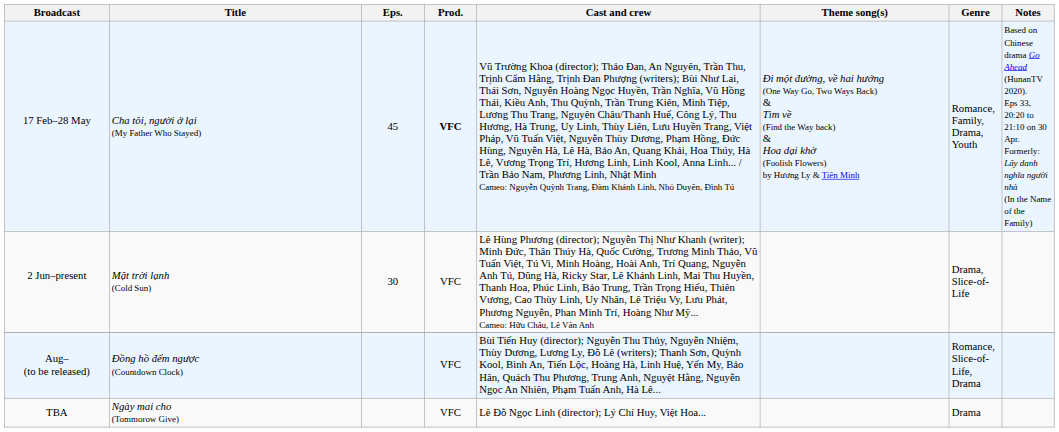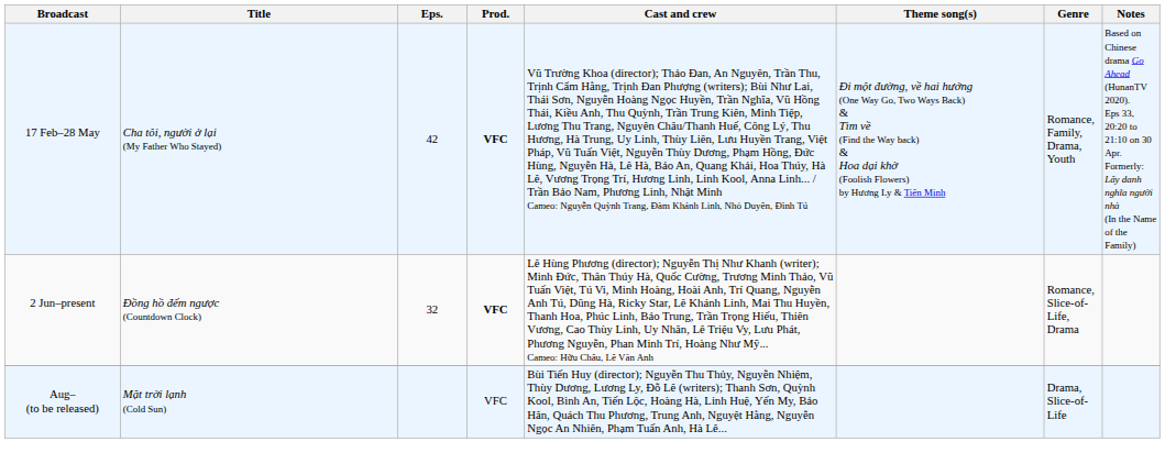 <table class="wikitable sortable">
 <tr>
 <th style="width:10%;">Broadcast</th>
 <th style="width:24%;">Title</th>
 <th style="width:6%;">Eps.</th>
 <th style="width:5%;">Prod.</th>
 <th style="width:27%;">Cast and crew</th>
 <th style="width:18%;">Theme song(s)</th>
 <th style="width:5%;">Genre</th>
 <th style="width:5%;">Notes</th>
 </tr>
 <tr ---- bgcolor="#ebf5ff"|>
 <td style="text-align:center;">17 Feb–28 May<br><br></td>
 <td><em>Cha tôi, người ở lại</em><br><small>(My Father Who Stayed)</small></td>
-<td style="text-align:center;">45</td>
+<td style="text-align:center;">42</td>
 <td style="text-align:center;"><strong>VFC</strong></td>
 <td>Vũ Trường Khoa (director); Thảo Đan, An Nguyên, Trần Thu, Trịnh Cẩm Hằng, Trịnh Đan Phượng (writers); Bùi Như Lai, Thái Sơn, Nguyễn Hoàng Ngọc Huyền, Trần Nghĩa, Vũ Hồng Thái, Kiều Anh, Thu Quỳnh, Trần Trung Kiên, Minh Tiệp, Lương Thu Trang, Nguyên Châu/Thanh Huế, Công Lý, Thu Hương, Hà Trung, Uy Linh, Thùy Liên, Lưu Huyền Trang, Việt Pháp, Vũ Tuấn Việt, Nguyễn Thùy Dương, Phạm Hồng, Đức Hùng, Nguyễn Hà, Lê Hà, Bảo An, Quang Khải, Hoa Thúy, Hà Lê, Vương Trọng Trí, Hương Linh, Linh Kool, Anna Linh... / Trần Bảo Nam, Phương Linh, Nhật Minh<br><small>Cameo: Nguyễn Quỳnh Trang, Đàm Khánh Linh, Nhỏ Duyên, Đình Tú</small></td>
 <td><em>Đi một đường, về hai hướng</em><br><small>(One Way Go, Two Ways Back)</small><br>&<br><em>Tìm về</em><br><small>(Find the Way back)</small><br>&<br><em>Hoa dại khờ</em><br><small>(Foolish Flowers)<br>by Hương Ly & <a href='#'>Tiến Minh</a></small></td>
 <td>Romance, Family, Drama, Youth</td>
 <td><small>Based on Chinese drama <em><a href='#'>Go Ahead</a></em> (HunanTV 2020).</small><br><small>Eps 33, 20:20 to 21:10 on 30 Apr.</small><br><small>Formerly: <em>Lấy danh nghĩa người nhà</em><br>(In the Name of the Family)</small></td>
 </tr>
 <tr>
 <td style="text-align:center;">2 Jun–present<br><br></td>
-<td><em>Mặt trời lạnh</em><br><small>(Cold Sun)</small></td>
-<td style="text-align:center;">30</td>
-<td style="text-align:center;">VFC</td>
+<td><em>Đồng hồ đếm ngược</em><br><small>(Countdown Clock)</small></td>
+<td style="text-align:center;">32</td>
+<td style="text-align:center;"><strong>VFC</strong></td>
 <td>Lê Hùng Phương (director); Nguyễn Thị Như Khanh (writer); Minh Đức, Thân Thúy Hà, Quốc Cường, Trương Minh Thảo, Vũ Tuấn Việt, Tú Vi, Minh Hoàng, Hoài Anh, Trí Quang, Nguyễn Anh Tú, Dũng Hà, Ricky Star, Lê Khánh Linh, Mai Thu Huyền, Thanh Hoa, Phúc Linh, Bảo Trung, Trần Trọng Hiếu, Thiên Vương, Cao Thùy Linh, Uy Nhân, Lê Triệu Vy, Lưu Phát, Phương Nguyễn, Phan Minh Trí, Hoàng Như Mỹ...<br><small>Cameo: Hữu Châu, Lê Văn Anh</small></td>
 <td></td>
-<td>Drama, Slice-of-Life</td>
+<td>Romance, Slice-of-Life, Drama</td>
 <td></td>
 </tr>
 <tr>
 </tr>
 <tr ---- bgcolor="#ebf5ff"|>
 <td style="text-align:center;">Aug–<br>(to be released)</td>
-<td><em>Đồng hồ đếm ngược</em><br><small>(Countdown Clock)</small></td>
+<td><em>Mặt trời lạnh</em><br><small>(Cold Sun)</small></td>
 <td style="text-align:center;"></td>
 <td style="text-align:center;">VFC</td>
 <td>Bùi Tiến Huy (director); Nguyễn Thu Thủy, Nguyễn Nhiệm, Thùy Dương, Lương Ly, Đỗ Lê (writers); Thanh Sơn, Quỳnh Kool, Bình An, Tiến Lộc, Hoàng Hà, Linh Huệ, Yến My, Bảo Hân, Quách Thu Phương, Trung Anh, Nguyệt Hằng, Nguyễn Ngọc An Nhiên, Phạm Tuấn Anh, Hà Lê...</td>
 <td></td>
-<td>Romance, Slice-of-Life, Drama</td>
-<td></td>
-</tr>
-<tr>
-<td style="text-align:center;">TBA</td>
-<td><em>Ngày mai cho</em><br><small>(Tommorow Give)</small></td>
-<td style="text-align:center;"></td>
-<td style="text-align:center;">VFC</td>
-<td>Lê Đỗ Ngọc Linh (director); Lý Chí Huy, Việt Hoa...</td>
-<td></td>
-<td>Drama</td>
+<td>Drama, Slice-of-Life</td>
 <td></td>
 </tr>
 </table>
